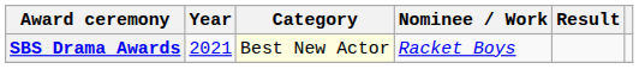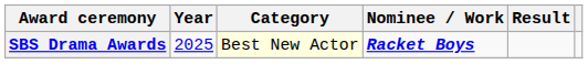 <table class="wikitable plainrowheaders sortable">
 <tr>
 <th scope="col">Award ceremony</th>
 <th scope="col">Year</th>
 <th scope="col">Category</th>
 <th scope="col">Nominee / Work</th>
 <th scope="col">Result</th>
 <th scope="col" class="unsortable"></th>
 </tr>
 <tr>
 <th scope="row"  rowspan="1"><a href='#'>SBS Drama Awards</a></th>
-<td rowspan=1><a href='#'>2021</a></td>
+<td rowspan=1><a href='#'>2025</a></td>
 <td style="background: lightyellow;">Best New Actor</td>
-<td><em><a href='#'>Racket Boys</a></em></td>
+<td><strong><em><a href='#'>Racket Boys</a></em></strong></td>
 <td></td>
 <td></td>
 </tr>
 <tr>
 </tr>
 </table>
